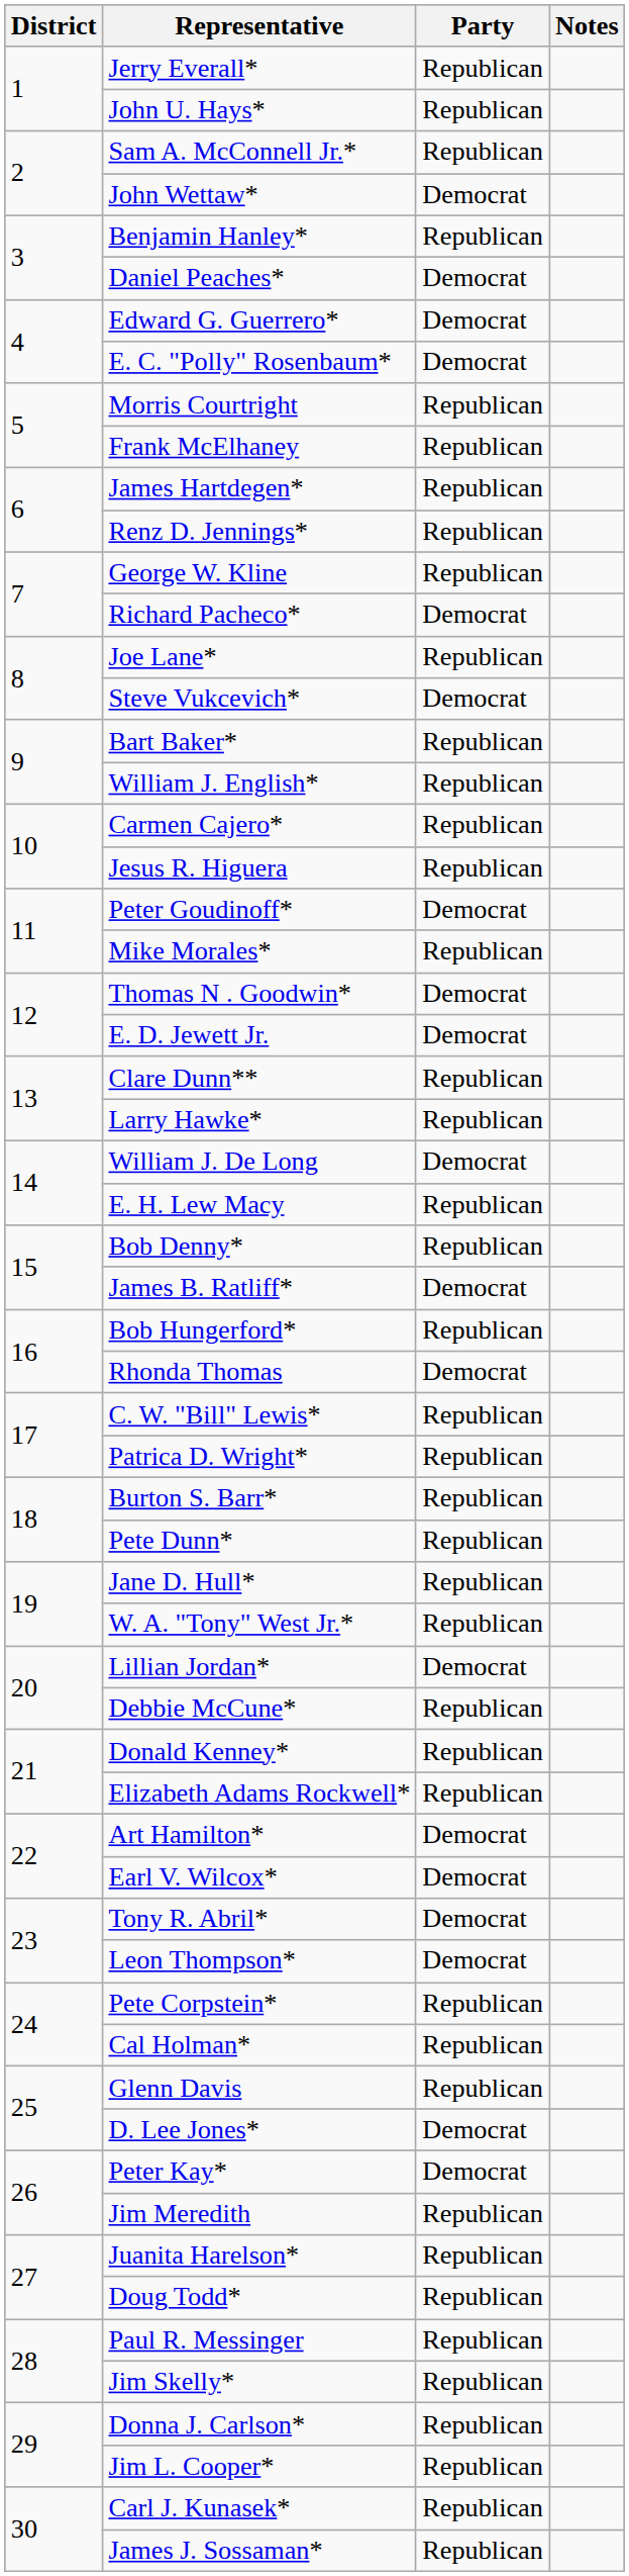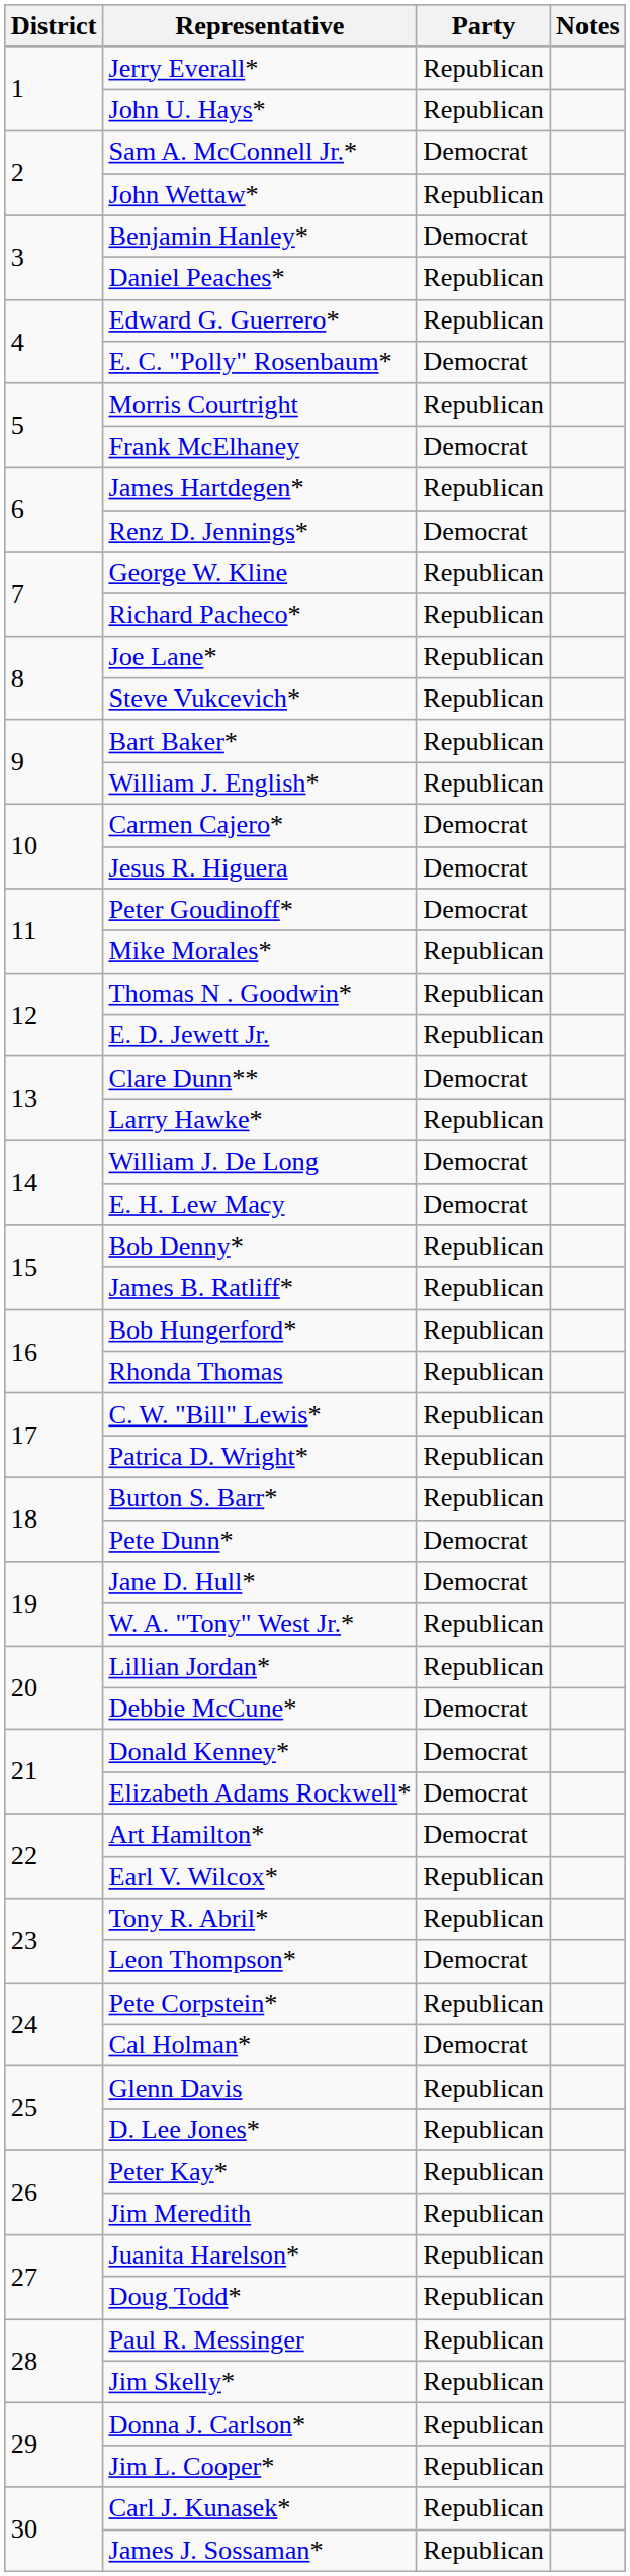 <table class="wikitable">
 <tr>
 <th>District</th>
 <th>Representative</th>
 <th>Party</th>
 <th>Notes</th>
 </tr>
 <tr>
 <td rowspan="2">1</td>
 <td><a href='#'>Jerry Everall</a>*</td>
 <td>Republican</td>
 <td></td>
 </tr>
 <tr>
 <td><a href='#'>John U. Hays</a>*</td>
 <td>Republican</td>
 <td></td>
 </tr>
 <tr>
 <td rowspan="2">2</td>
 <td><a href='#'>Sam A. McConnell Jr.</a>*</td>
-<td>Republican</td>
+<td>Democrat</td>
 <td></td>
 </tr>
 <tr>
 <td><a href='#'>John Wettaw</a>*</td>
-<td>Democrat</td>
+<td>Republican</td>
 <td></td>
 </tr>
 <tr>
 <td rowspan="2">3</td>
 <td><a href='#'>Benjamin Hanley</a>*</td>
-<td>Republican</td>
+<td>Democrat</td>
 <td></td>
 </tr>
 <tr>
 <td><a href='#'>Daniel Peaches</a>*</td>
-<td>Democrat</td>
+<td>Republican</td>
 <td></td>
 </tr>
 <tr>
 <td rowspan="2">4</td>
 <td><a href='#'>Edward G. Guerrero</a>*</td>
-<td>Democrat</td>
+<td>Republican</td>
 <td></td>
 </tr>
 <tr>
 <td><a href='#'>E. C. "Polly" Rosenbaum</a>*</td>
 <td>Democrat</td>
 <td></td>
 </tr>
 <tr>
 <td rowspan="2">5</td>
 <td><a href='#'>Morris Courtright</a></td>
 <td>Republican</td>
 <td></td>
 </tr>
 <tr>
 <td><a href='#'>Frank McElhaney</a></td>
-<td>Republican</td>
+<td>Democrat</td>
 <td></td>
 </tr>
 <tr>
 <td rowspan="2">6</td>
 <td><a href='#'>James Hartdegen</a>*</td>
 <td>Republican</td>
 <td></td>
 </tr>
 <tr>
 <td><a href='#'>Renz D. Jennings</a>*</td>
-<td>Republican</td>
+<td>Democrat</td>
 <td></td>
 </tr>
 <tr>
 <td rowspan="2">7</td>
 <td><a href='#'>George W. Kline</a></td>
 <td>Republican</td>
 <td></td>
 </tr>
 <tr>
 <td><a href='#'>Richard Pacheco</a>*</td>
-<td>Democrat</td>
+<td>Republican</td>
 <td></td>
 </tr>
 <tr>
 <td rowspan="2">8</td>
 <td><a href='#'>Joe Lane</a>*</td>
 <td>Republican</td>
 <td></td>
 </tr>
 <tr>
 <td><a href='#'>Steve Vukcevich</a>*</td>
-<td>Democrat</td>
+<td>Republican</td>
 <td></td>
 </tr>
 <tr>
 <td rowspan="2">9</td>
 <td><a href='#'>Bart Baker</a>*</td>
 <td>Republican</td>
 <td></td>
 </tr>
 <tr>
 <td><a href='#'>William J. English</a>*</td>
 <td>Republican</td>
 <td></td>
 </tr>
 <tr>
 <td rowspan="2">10</td>
 <td><a href='#'>Carmen Cajero</a>*</td>
-<td>Republican</td>
+<td>Democrat</td>
 <td></td>
 </tr>
 <tr>
 <td><a href='#'>Jesus R. Higuera</a></td>
-<td>Republican</td>
+<td>Democrat</td>
 <td></td>
 </tr>
 <tr>
 <td rowspan="2">11</td>
 <td><a href='#'>Peter Goudinoff</a>*</td>
 <td>Democrat</td>
 <td></td>
 </tr>
 <tr>
 <td><a href='#'>Mike Morales</a>*</td>
 <td>Republican</td>
 <td></td>
 </tr>
 <tr>
 <td rowspan="2">12</td>
 <td><a href='#'>Thomas N . Goodwin</a>*</td>
-<td>Democrat</td>
+<td>Republican</td>
 <td></td>
 </tr>
 <tr>
 <td><a href='#'>E. D. Jewett Jr.</a></td>
-<td>Democrat</td>
+<td>Republican</td>
 <td></td>
 </tr>
 <tr>
 <td rowspan="2">13</td>
 <td><a href='#'>Clare Dunn</a>**</td>
-<td>Republican</td>
+<td>Democrat</td>
 <td></td>
 </tr>
 <tr>
 <td><a href='#'>Larry Hawke</a>*</td>
 <td>Republican</td>
 <td></td>
 </tr>
 <tr>
 <td rowspan="2">14</td>
 <td><a href='#'>William J. De Long</a></td>
 <td>Democrat</td>
 <td></td>
 </tr>
 <tr>
 <td><a href='#'>E. H. Lew Macy</a></td>
-<td>Republican</td>
+<td>Democrat</td>
 <td></td>
 </tr>
 <tr>
 <td rowspan="2">15</td>
 <td><a href='#'>Bob Denny</a>*</td>
 <td>Republican</td>
 <td></td>
 </tr>
 <tr>
 <td><a href='#'>James B. Ratliff</a>*</td>
-<td>Democrat</td>
+<td>Republican</td>
 <td></td>
 </tr>
 <tr>
 <td rowspan="2">16</td>
 <td><a href='#'>Bob Hungerford</a>*</td>
 <td>Republican</td>
 <td></td>
 </tr>
 <tr>
 <td><a href='#'>Rhonda Thomas</a></td>
-<td>Democrat</td>
+<td>Republican</td>
 <td></td>
 </tr>
 <tr>
 <td rowspan="2">17</td>
 <td><a href='#'>C. W. "Bill" Lewis</a>*</td>
 <td>Republican</td>
 <td></td>
 </tr>
 <tr>
 <td><a href='#'>Patrica D. Wright</a>*</td>
 <td>Republican</td>
 <td></td>
 </tr>
 <tr>
 <td rowspan="2">18</td>
 <td><a href='#'>Burton S. Barr</a>*</td>
 <td>Republican</td>
 <td></td>
 </tr>
 <tr>
 <td><a href='#'>Pete Dunn</a>*</td>
-<td>Republican</td>
+<td>Democrat</td>
 <td></td>
 </tr>
 <tr>
 <td rowspan="2">19</td>
 <td><a href='#'>Jane D. Hull</a>*</td>
-<td>Republican</td>
+<td>Democrat</td>
 <td></td>
 </tr>
 <tr>
 <td><a href='#'>W. A. "Tony" West Jr.</a>*</td>
 <td>Republican</td>
 <td></td>
 </tr>
 <tr>
 <td rowspan="2">20</td>
 <td><a href='#'>Lillian Jordan</a>*</td>
-<td>Democrat</td>
+<td>Republican</td>
 <td></td>
 </tr>
 <tr>
 <td><a href='#'>Debbie McCune</a>*</td>
-<td>Republican</td>
+<td>Democrat</td>
 <td></td>
 </tr>
 <tr>
 <td rowspan="2">21</td>
 <td><a href='#'>Donald Kenney</a>*</td>
-<td>Republican</td>
+<td>Democrat</td>
 <td></td>
 </tr>
 <tr>
 <td><a href='#'>Elizabeth Adams Rockwell</a>*</td>
-<td>Republican</td>
+<td>Democrat</td>
 <td></td>
 </tr>
 <tr>
 <td rowspan="2">22</td>
 <td><a href='#'>Art Hamilton</a>*</td>
 <td>Democrat</td>
 <td></td>
 </tr>
 <tr>
 <td><a href='#'>Earl V. Wilcox</a>*</td>
-<td>Democrat</td>
+<td>Republican</td>
 <td></td>
 </tr>
 <tr>
 <td rowspan="2">23</td>
 <td><a href='#'>Tony R. Abril</a>*</td>
-<td>Democrat</td>
+<td>Republican</td>
 <td></td>
 </tr>
 <tr>
 <td><a href='#'>Leon Thompson</a>*</td>
 <td>Democrat</td>
 <td></td>
 </tr>
 <tr>
 <td rowspan="2">24</td>
 <td><a href='#'>Pete Corpstein</a>*</td>
 <td>Republican</td>
 <td></td>
 </tr>
 <tr>
 <td><a href='#'>Cal Holman</a>*</td>
-<td>Republican</td>
+<td>Democrat</td>
 <td></td>
 </tr>
 <tr>
 <td rowspan="2">25</td>
 <td><a href='#'>Glenn Davis</a></td>
 <td>Republican</td>
 <td></td>
 </tr>
 <tr>
 <td><a href='#'>D. Lee Jones</a>*</td>
-<td>Democrat</td>
+<td>Republican</td>
 <td></td>
 </tr>
 <tr>
 <td rowspan="2">26</td>
 <td><a href='#'>Peter Kay</a>*</td>
-<td>Democrat</td>
+<td>Republican</td>
 <td></td>
 </tr>
 <tr>
 <td><a href='#'>Jim Meredith</a></td>
 <td>Republican</td>
 <td></td>
 </tr>
 <tr>
 <td rowspan="2">27</td>
 <td><a href='#'>Juanita Harelson</a>*</td>
 <td>Republican</td>
 <td></td>
 </tr>
 <tr>
 <td><a href='#'>Doug Todd</a>*</td>
 <td>Republican</td>
 <td></td>
 </tr>
 <tr>
 <td rowspan="2">28</td>
 <td><a href='#'>Paul R. Messinger</a></td>
 <td>Republican</td>
 <td></td>
 </tr>
 <tr>
 <td><a href='#'>Jim Skelly</a>*</td>
 <td>Republican</td>
 <td></td>
 </tr>
 <tr>
 <td rowspan="2">29</td>
 <td><a href='#'>Donna J. Carlson</a>*</td>
 <td>Republican</td>
 <td></td>
 </tr>
 <tr>
 <td><a href='#'>Jim L. Cooper</a>*</td>
 <td>Republican</td>
 <td></td>
 </tr>
 <tr>
 <td rowspan="2">30</td>
 <td><a href='#'>Carl J. Kunasek</a>*</td>
 <td>Republican</td>
 <td></td>
 </tr>
 <tr>
 <td><a href='#'>James J. Sossaman</a>*</td>
 <td>Republican</td>
 <td></td>
 </tr>
 <tr>
 </tr>
 </table>
